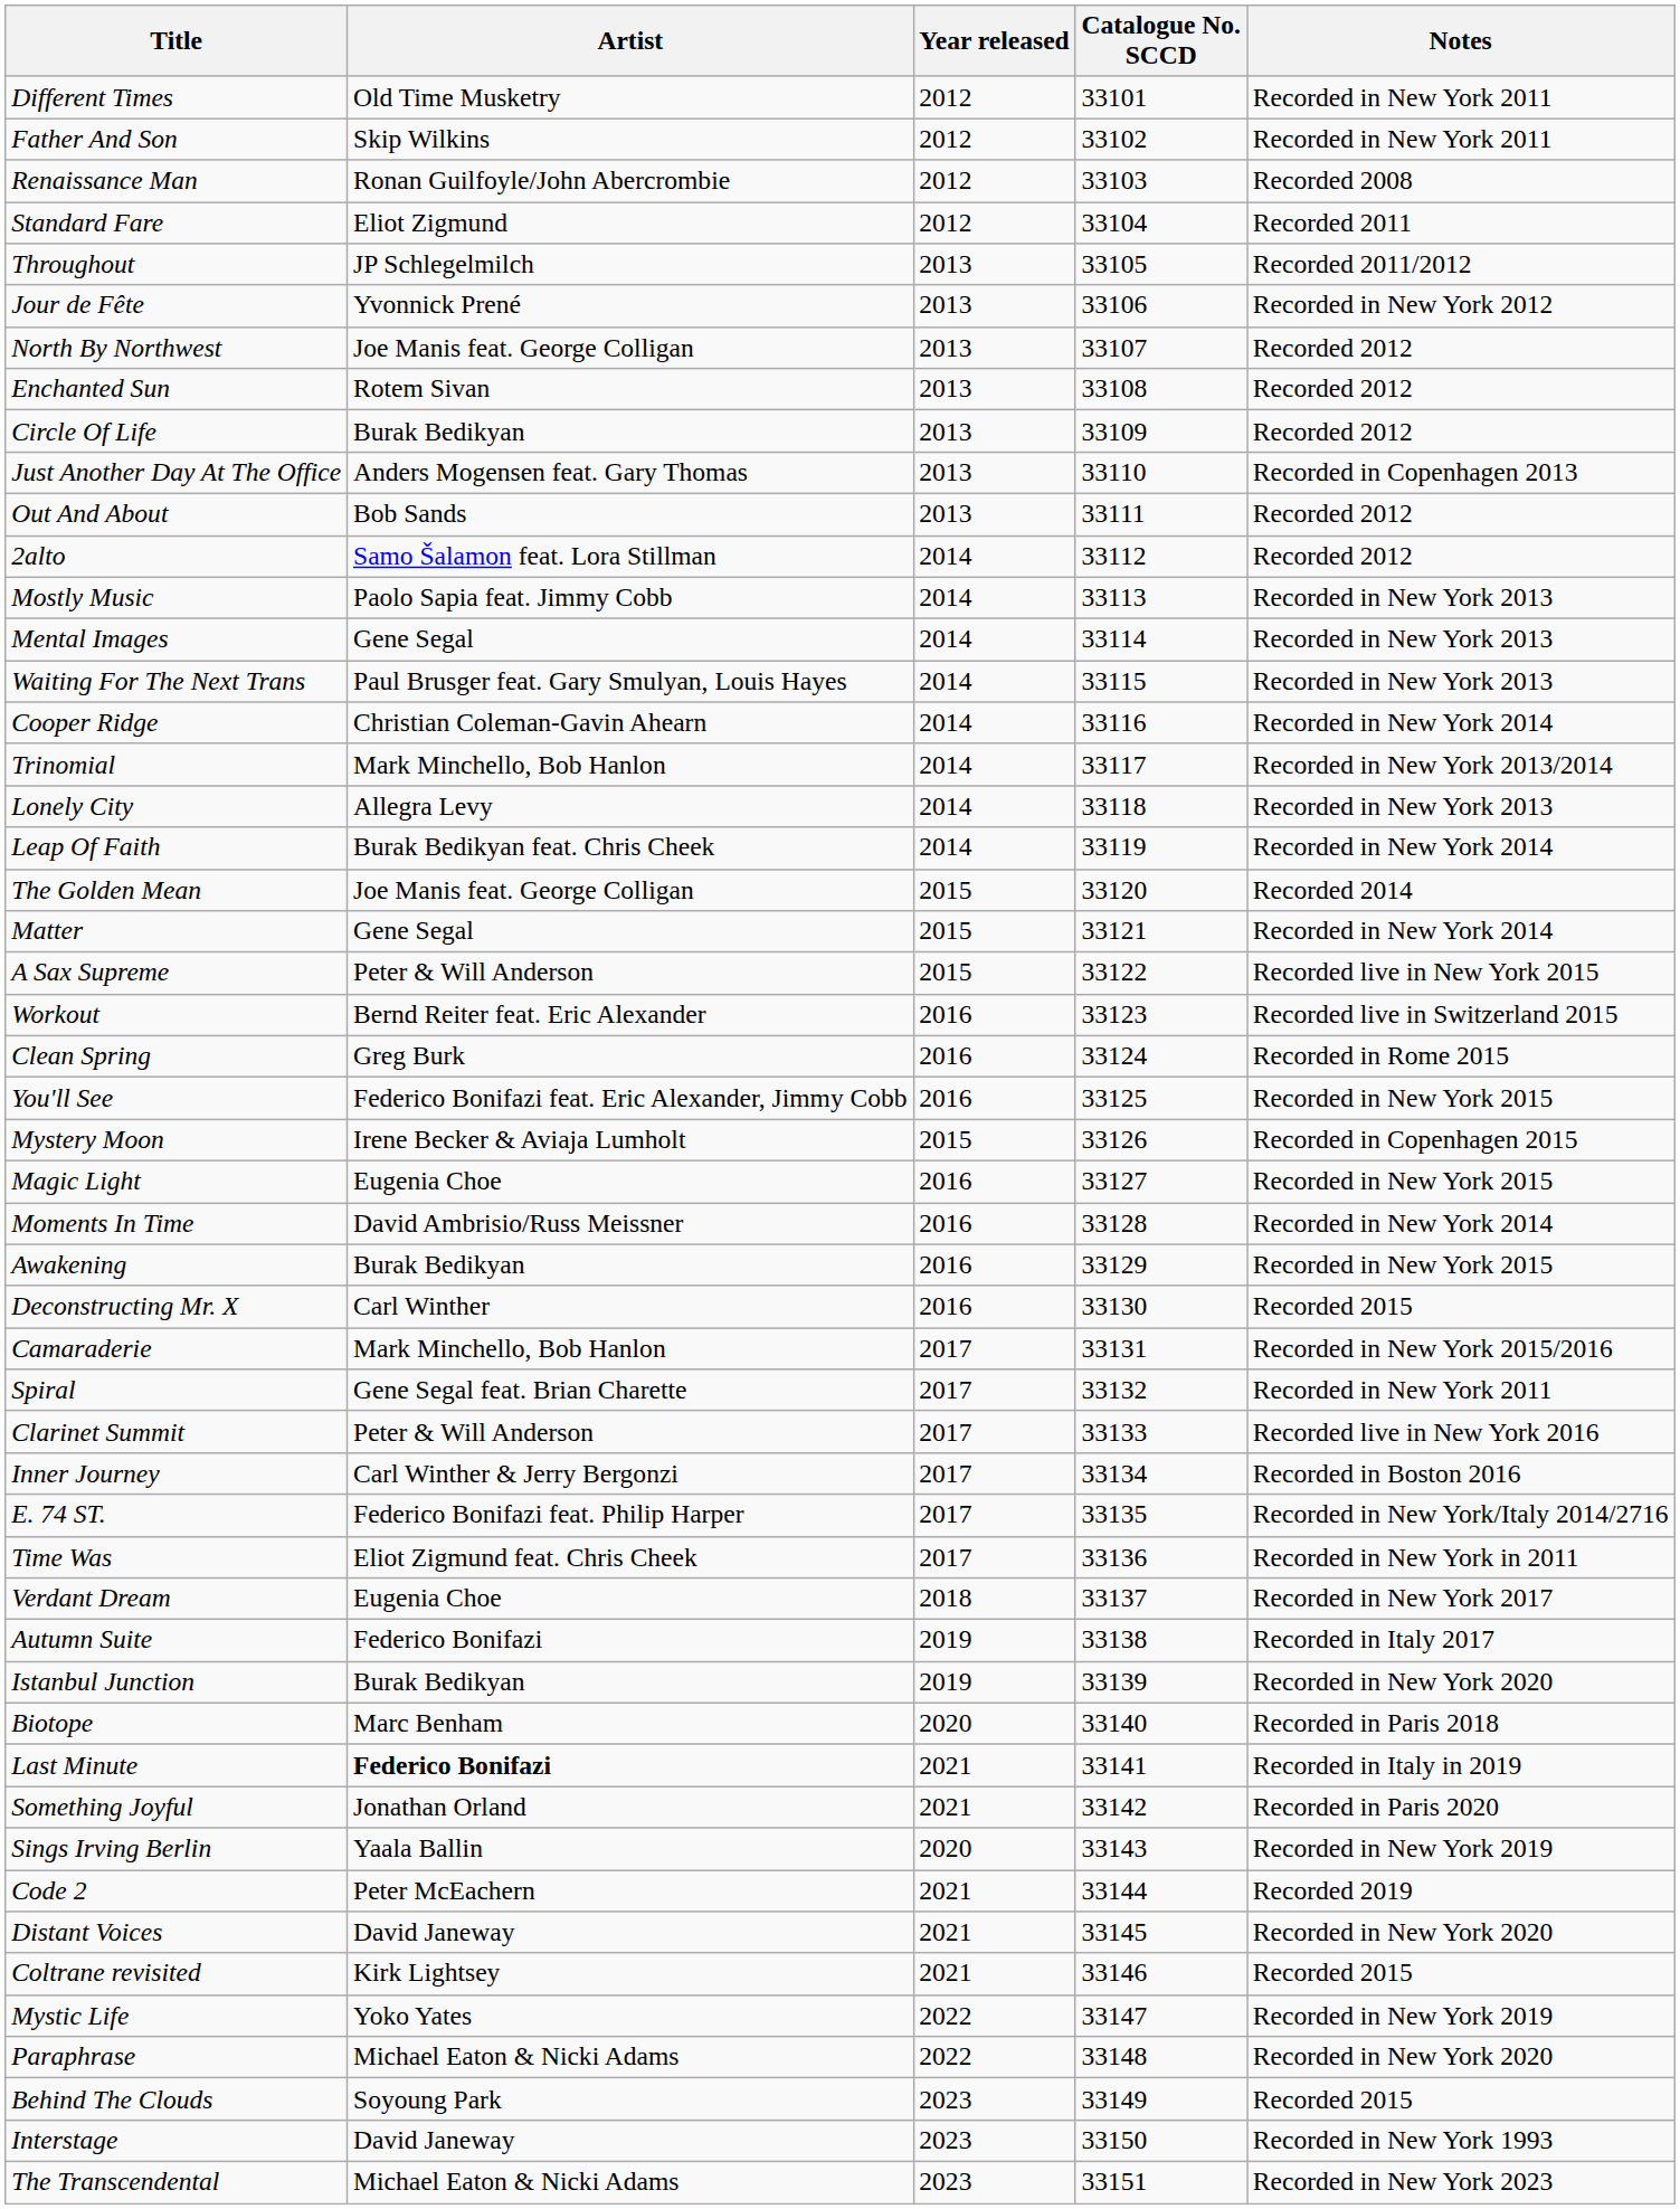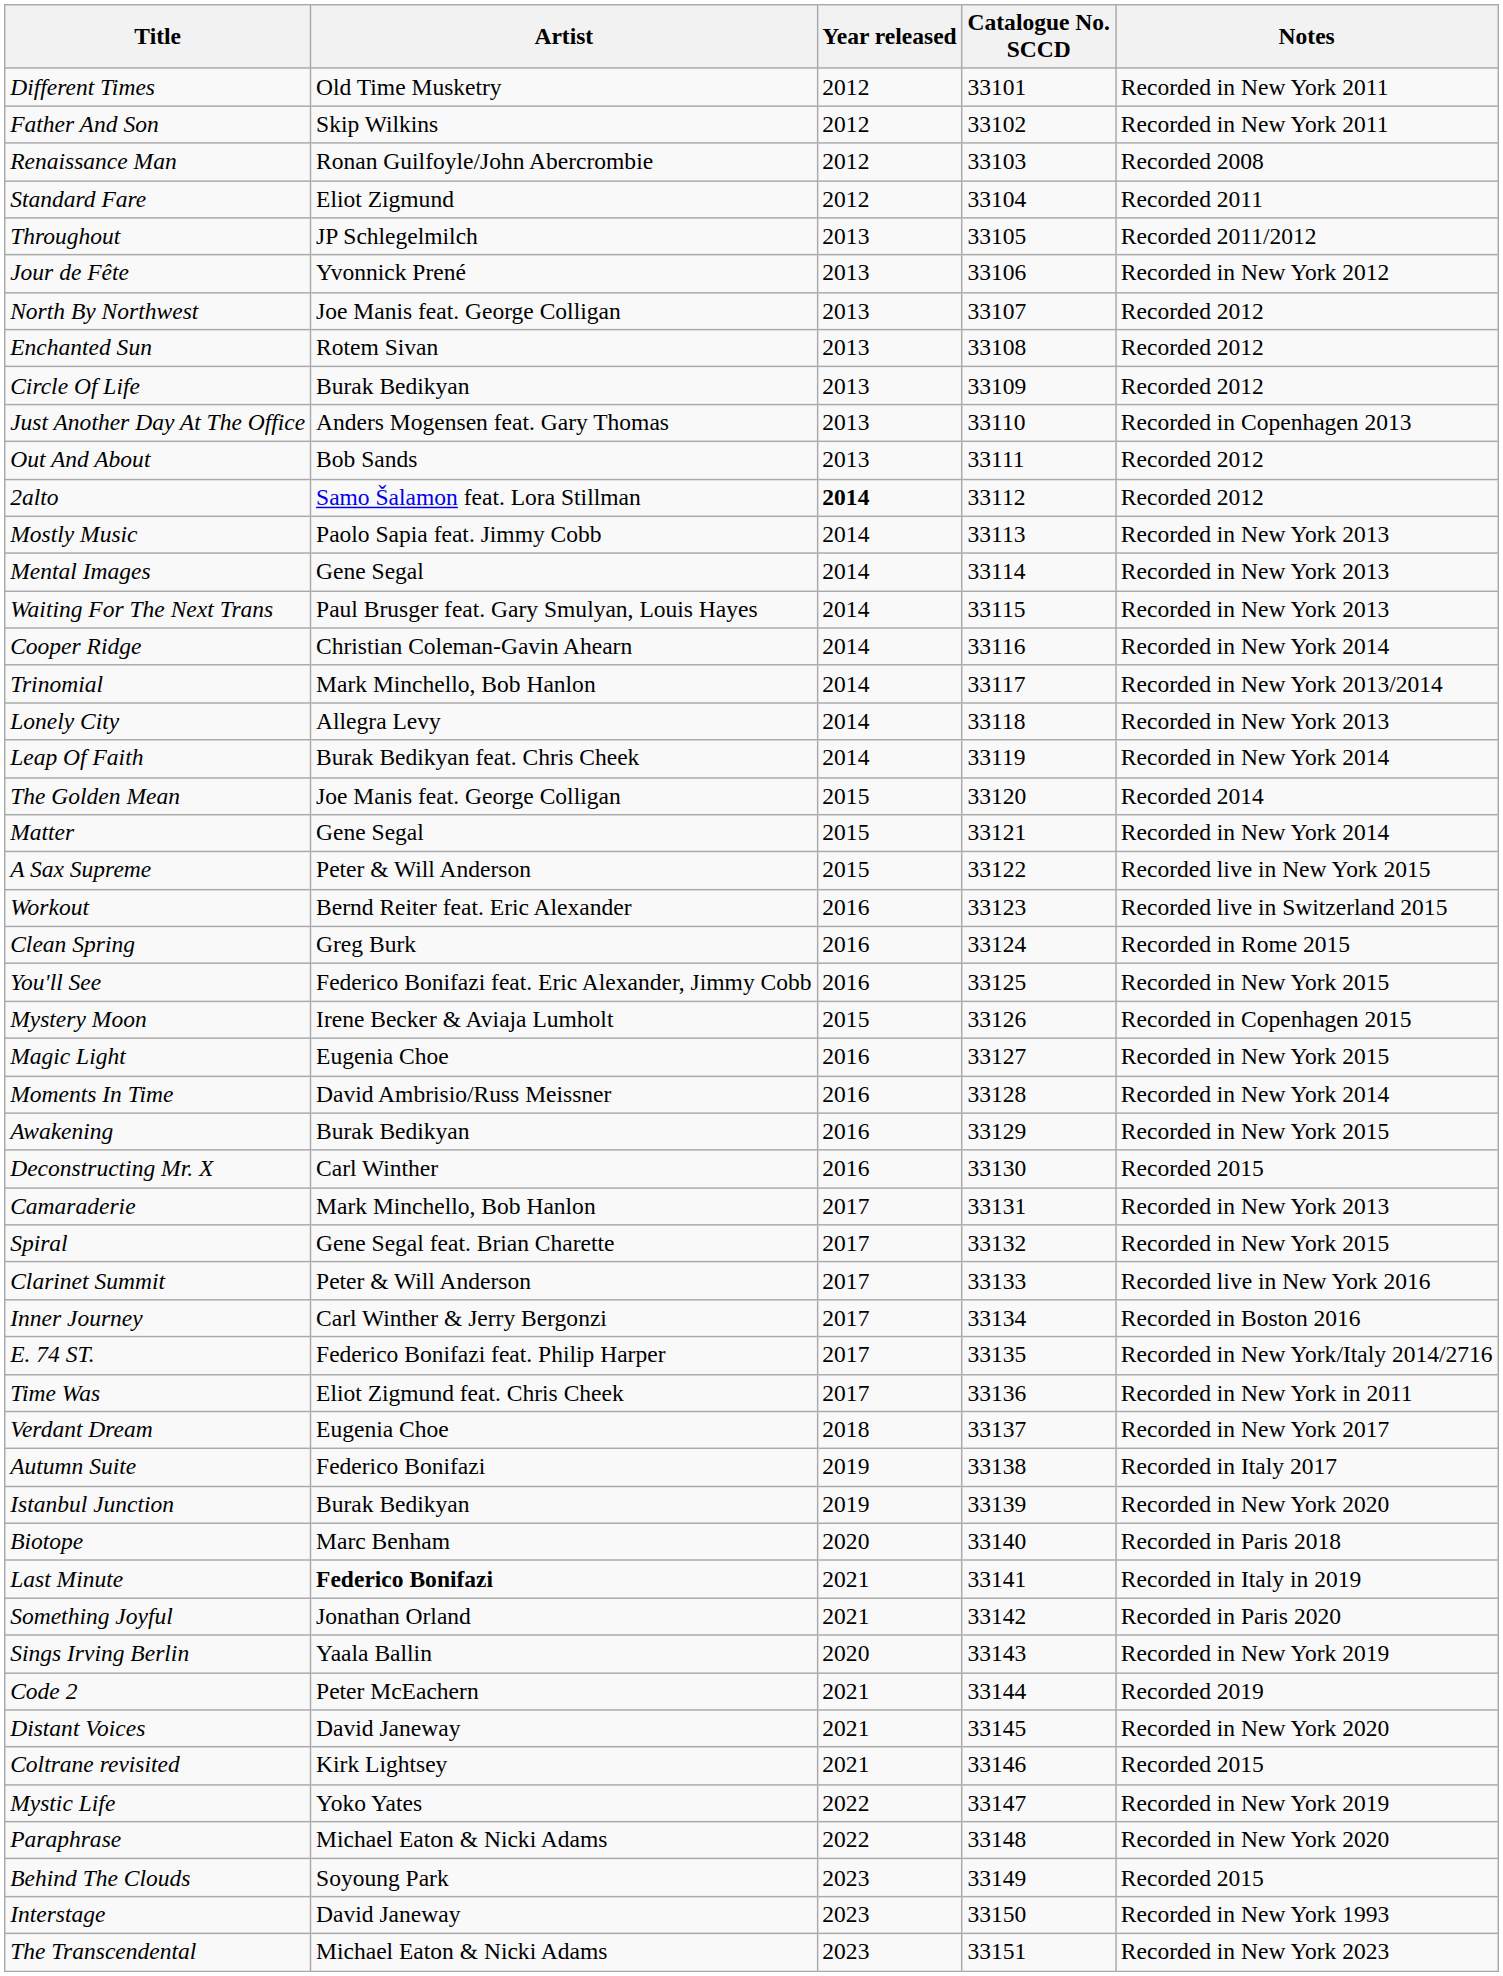 <table class="wikitable sortable">
 <tr>
 <th>Title</th>
 <th>Artist</th>
 <th>Year released</th>
 <th>Catalogue No.<br>SCCD</th>
 <th>Notes</th>
 </tr>
 <tr>
 <td><em>Different Times</em></td>
 <td>Old Time Musketry</td>
 <td>2012</td>
 <td>33101</td>
 <td>Recorded in New York 2011</td>
 </tr>
 <tr>
 <td><em>Father And Son</em></td>
 <td>Skip Wilkins</td>
 <td>2012</td>
 <td>33102</td>
 <td>Recorded in New York 2011</td>
 </tr>
 <tr>
 <td><em>Renaissance Man</em></td>
 <td>Ronan Guilfoyle/John Abercrombie</td>
 <td>2012</td>
 <td>33103</td>
 <td>Recorded 2008</td>
 </tr>
 <tr>
 <td><em>Standard Fare</em></td>
 <td>Eliot Zigmund</td>
 <td>2012</td>
 <td>33104</td>
 <td>Recorded 2011</td>
 </tr>
 <tr>
 <td><em>Throughout</em></td>
 <td>JP Schlegelmilch</td>
 <td>2013</td>
 <td>33105</td>
 <td>Recorded 2011/2012</td>
 </tr>
 <tr>
 <td><em>Jour de Fête</em></td>
 <td>Yvonnick Prené</td>
 <td>2013</td>
 <td>33106</td>
 <td>Recorded in New York 2012</td>
 </tr>
 <tr>
 <td><em>North By Northwest</em></td>
 <td>Joe Manis feat. George Colligan</td>
 <td>2013</td>
 <td>33107</td>
 <td>Recorded 2012</td>
 </tr>
 <tr>
 <td><em>Enchanted Sun</em></td>
 <td>Rotem Sivan</td>
 <td>2013</td>
 <td>33108</td>
 <td>Recorded 2012</td>
 </tr>
 <tr>
 <td><em>Circle Of Life</em></td>
 <td>Burak Bedikyan</td>
 <td>2013</td>
 <td>33109</td>
 <td>Recorded 2012</td>
 </tr>
 <tr>
 <td><em>Just Another Day At The Office</em></td>
 <td>Anders Mogensen feat. Gary Thomas</td>
 <td>2013</td>
 <td>33110</td>
 <td>Recorded in Copenhagen 2013</td>
 </tr>
 <tr>
 <td><em>Out And About</em></td>
 <td>Bob Sands</td>
 <td>2013</td>
 <td>33111</td>
 <td>Recorded 2012</td>
 </tr>
 <tr>
 <td><em>2alto</em></td>
 <td><a href='#'>Samo Šalamon</a> feat. Lora Stillman</td>
-<td>2014</td>
+<td><strong>2014</strong></td>
 <td>33112</td>
 <td>Recorded 2012</td>
 </tr>
 <tr>
 <td><em>Mostly Music</em></td>
 <td>Paolo Sapia feat. Jimmy Cobb</td>
 <td>2014</td>
 <td>33113</td>
 <td>Recorded in New York 2013</td>
 </tr>
 <tr>
 <td><em>Mental Images</em></td>
 <td>Gene Segal</td>
 <td>2014</td>
 <td>33114</td>
 <td>Recorded in New York 2013</td>
 </tr>
 <tr>
 <td><em>Waiting For The Next Trans</em></td>
 <td>Paul Brusger feat. Gary Smulyan, Louis Hayes</td>
 <td>2014</td>
 <td>33115</td>
 <td>Recorded in New York 2013</td>
 </tr>
 <tr>
 <td><em>Cooper Ridge</em></td>
 <td>Christian Coleman-Gavin Ahearn</td>
 <td>2014</td>
 <td>33116</td>
 <td>Recorded in New York 2014</td>
 </tr>
 <tr>
 <td><em>Trinomial</em></td>
 <td>Mark Minchello, Bob Hanlon</td>
 <td>2014</td>
 <td>33117</td>
 <td>Recorded in New York 2013/2014</td>
 </tr>
 <tr>
 <td><em>Lonely City</em></td>
 <td>Allegra Levy</td>
 <td>2014</td>
 <td>33118</td>
 <td>Recorded in New York 2013</td>
 </tr>
 <tr>
 <td><em>Leap Of Faith</em></td>
 <td>Burak Bedikyan feat. Chris Cheek</td>
 <td>2014</td>
 <td>33119</td>
 <td>Recorded in New York 2014</td>
 </tr>
 <tr>
 <td><em>The Golden Mean</em></td>
 <td>Joe Manis feat. George Colligan</td>
 <td>2015</td>
 <td>33120</td>
 <td>Recorded 2014</td>
 </tr>
 <tr>
 <td><em>Matter</em></td>
 <td>Gene Segal</td>
 <td>2015</td>
 <td>33121</td>
 <td>Recorded in New York 2014</td>
 </tr>
 <tr>
 <td><em>A Sax Supreme</em></td>
 <td>Peter & Will Anderson</td>
 <td>2015</td>
 <td>33122</td>
 <td>Recorded live in New York 2015</td>
 </tr>
 <tr>
 <td><em>Workout</em></td>
 <td>Bernd Reiter feat. Eric Alexander</td>
 <td>2016</td>
 <td>33123</td>
 <td>Recorded live in Switzerland 2015</td>
 </tr>
 <tr>
 <td><em>Clean Spring</em></td>
 <td>Greg Burk</td>
 <td>2016</td>
 <td>33124</td>
 <td>Recorded in Rome 2015</td>
 </tr>
 <tr>
 <td><em>You'll See</em></td>
 <td>Federico Bonifazi feat. Eric Alexander, Jimmy Cobb</td>
 <td>2016</td>
 <td>33125</td>
 <td>Recorded in New York 2015</td>
 </tr>
 <tr>
 <td><em>Mystery Moon</em></td>
 <td>Irene Becker & Aviaja Lumholt</td>
 <td>2015</td>
 <td>33126</td>
 <td>Recorded in Copenhagen 2015</td>
 </tr>
 <tr>
 <td><em>Magic Light</em></td>
 <td>Eugenia Choe</td>
 <td>2016</td>
 <td>33127</td>
 <td>Recorded in New York 2015</td>
 </tr>
 <tr>
 <td><em>Moments In Time</em></td>
 <td>David Ambrisio/Russ Meissner</td>
 <td>2016</td>
 <td>33128</td>
 <td>Recorded in New York 2014</td>
 </tr>
 <tr>
 <td><em>Awakening</em></td>
 <td>Burak Bedikyan</td>
 <td>2016</td>
 <td>33129</td>
 <td>Recorded in New York 2015</td>
 </tr>
 <tr>
 <td><em>Deconstructing Mr. X</em></td>
 <td>Carl Winther</td>
 <td>2016</td>
 <td>33130</td>
 <td>Recorded 2015</td>
 </tr>
 <tr>
 <td><em>Camaraderie</em></td>
 <td>Mark Minchello, Bob Hanlon</td>
 <td>2017</td>
 <td>33131</td>
-<td>Recorded in New York 2015/2016</td>
+<td>Recorded in New York 2013</td>
 </tr>
 <tr>
 <td><em>Spiral</em></td>
 <td>Gene Segal feat. Brian Charette</td>
 <td>2017</td>
 <td>33132</td>
-<td>Recorded in New York 2011</td>
+<td>Recorded in New York 2015</td>
 </tr>
 <tr>
 <td><em>Clarinet Summit</em></td>
 <td>Peter & Will Anderson</td>
 <td>2017</td>
 <td>33133</td>
 <td>Recorded live in New York 2016</td>
 </tr>
 <tr>
 <td><em>Inner Journey</em></td>
 <td>Carl Winther & Jerry Bergonzi</td>
 <td>2017</td>
 <td>33134</td>
 <td>Recorded in Boston 2016</td>
 </tr>
 <tr>
 <td><em>E. 74 ST.</em></td>
 <td>Federico Bonifazi feat. Philip Harper</td>
 <td>2017</td>
 <td>33135</td>
 <td>Recorded in New York/Italy 2014/2716</td>
 </tr>
 <tr>
 <td><em>Time Was</em></td>
 <td>Eliot Zigmund feat. Chris Cheek</td>
 <td>2017</td>
 <td>33136</td>
 <td>Recorded in New York in 2011</td>
 </tr>
 <tr>
 <td><em>Verdant Dream</em></td>
 <td>Eugenia Choe</td>
 <td>2018</td>
 <td>33137</td>
 <td>Recorded in New York 2017</td>
 </tr>
 <tr>
 <td><em>Autumn Suite</em></td>
 <td>Federico Bonifazi</td>
 <td>2019</td>
 <td>33138</td>
 <td>Recorded in Italy 2017</td>
 </tr>
 <tr>
 <td><em>Istanbul Junction</em></td>
 <td>Burak Bedikyan</td>
 <td>2019</td>
 <td>33139</td>
 <td>Recorded in New York 2020</td>
 </tr>
 <tr>
 <td><em>Biotope</em></td>
 <td>Marc Benham</td>
 <td>2020</td>
 <td>33140</td>
 <td>Recorded in Paris 2018</td>
 </tr>
 <tr>
 <td><em>Last Minute</em></td>
 <td><strong>Federico Bonifazi</strong></td>
 <td>2021</td>
 <td>33141</td>
 <td>Recorded in Italy in 2019</td>
 </tr>
 <tr>
 <td><em>Something Joyful</em></td>
 <td>Jonathan Orland</td>
 <td>2021</td>
 <td>33142</td>
 <td>Recorded in Paris 2020</td>
 </tr>
 <tr>
 <td><em>Sings Irving Berlin</em></td>
 <td>Yaala Ballin</td>
 <td>2020</td>
 <td>33143</td>
 <td>Recorded in New York 2019</td>
 </tr>
 <tr>
 <td><em>Code 2</em></td>
 <td>Peter McEachern</td>
 <td>2021</td>
 <td>33144</td>
 <td>Recorded 2019</td>
 </tr>
 <tr>
 <td><em>Distant Voices</em></td>
 <td>David Janeway</td>
 <td>2021</td>
 <td>33145</td>
 <td>Recorded in New York 2020</td>
 </tr>
 <tr>
 <td><em>Coltrane revisited</em></td>
 <td>Kirk Lightsey</td>
 <td>2021</td>
 <td>33146</td>
 <td>Recorded 2015</td>
 </tr>
 <tr>
 <td><em>Mystic Life</em></td>
 <td>Yoko Yates</td>
 <td>2022</td>
 <td>33147</td>
 <td>Recorded in New York 2019</td>
 </tr>
 <tr>
 <td><em>Paraphrase</em></td>
 <td>Michael Eaton & Nicki Adams</td>
 <td>2022</td>
 <td>33148</td>
 <td>Recorded in New York 2020</td>
 </tr>
 <tr>
 <td><em>Behind The Clouds</em></td>
 <td>Soyoung Park</td>
 <td>2023</td>
 <td>33149</td>
 <td>Recorded 2015</td>
 </tr>
 <tr>
 <td><em>Interstage</em></td>
 <td>David Janeway</td>
 <td>2023</td>
 <td>33150</td>
 <td>Recorded in New York 1993</td>
 </tr>
 <tr>
 <td><em>The Transcendental</em></td>
 <td>Michael Eaton & Nicki Adams</td>
 <td>2023</td>
 <td>33151</td>
 <td>Recorded in New York 2023</td>
 </tr>
 <tr>
 </tr>
 </table>
